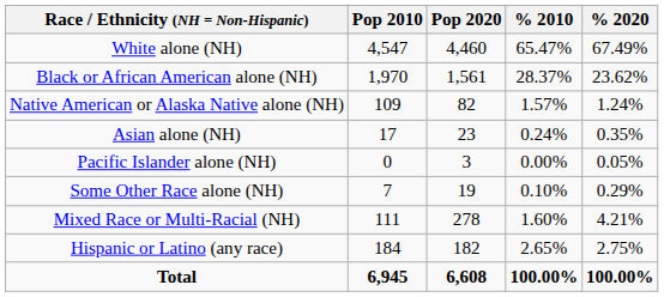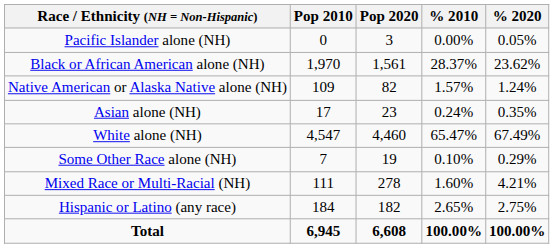 <table class="wikitable" style="text-align:center;">
 <tr>
 <th>Race / Ethnicity <small>(<em>NH = Non-Hispanic</em>)</small></th>
 <th>Pop 2010</th>
 <th>Pop 2020</th>
 <th>% 2010</th>
 <th>% 2020</th>
 </tr>
 <tr>
-<td><a href='#'>White</a> alone (NH)</td>
-<td>4,547</td>
-<td>4,460</td>
-<td>65.47%</td>
-<td>67.49%</td>
+<td><a href='#'>Pacific Islander</a> alone (NH)</td>
+<td>0</td>
+<td>3</td>
+<td>0.00%</td>
+<td>0.05%</td>
 </tr>
 <tr>
 <td><a href='#'>Black or African American</a> alone (NH)</td>
 <td>1,970</td>
 <td>1,561</td>
 <td>28.37%</td>
 <td>23.62%</td>
 </tr>
 <tr>
 <td><a href='#'>Native American</a> or <a href='#'>Alaska Native</a> alone (NH)</td>
 <td>109</td>
 <td>82</td>
 <td>1.57%</td>
 <td>1.24%</td>
 </tr>
 <tr>
 <td><a href='#'>Asian</a> alone (NH)</td>
 <td>17</td>
 <td>23</td>
 <td>0.24%</td>
 <td>0.35%</td>
 </tr>
 <tr>
-<td><a href='#'>Pacific Islander</a> alone (NH)</td>
-<td>0</td>
-<td>3</td>
-<td>0.00%</td>
-<td>0.05%</td>
+<td><a href='#'>White</a> alone (NH)</td>
+<td>4,547</td>
+<td>4,460</td>
+<td>65.47%</td>
+<td>67.49%</td>
 </tr>
 <tr>
 <td><a href='#'>Some Other Race</a> alone (NH)</td>
 <td>7</td>
 <td>19</td>
 <td>0.10%</td>
 <td>0.29%</td>
 </tr>
 <tr>
 <td><a href='#'>Mixed Race or Multi-Racial</a> (NH)</td>
 <td>111</td>
 <td>278</td>
 <td>1.60%</td>
 <td>4.21%</td>
 </tr>
 <tr>
 <td><a href='#'>Hispanic or Latino</a> (any race)</td>
 <td>184</td>
 <td>182</td>
 <td>2.65%</td>
 <td>2.75%</td>
 </tr>
 <tr>
 <td><strong>Total</strong></td>
 <td><strong>6,945</strong></td>
 <td><strong>6,608</strong></td>
 <td><strong>100.00%</strong></td>
 <td><strong>100.00%</strong></td>
 </tr>
 </table>
